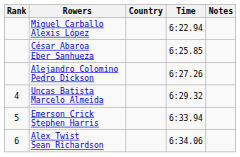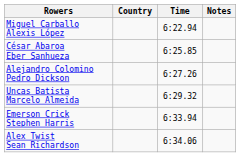 <table class="wikitable" width=60% style="text-align:center">
 <tr>
-<th>Rank</th>
 <th>Rowers</th>
 <th>Country</th>
 <th>Time</th>
 <th>Notes</th>
 </tr>
 <tr>
-<td></td>
 <td align=left><a href='#'>Miguel Carballo</a><br><a href='#'>Alexis López</a></td>
 <td align=left></td>
 <td>6:22.94</td>
 <td></td>
 </tr>
 <tr>
-<td></td>
 <td align=left><a href='#'>César Abaroa</a><br><a href='#'>Eber Sanhueza</a></td>
 <td align=left></td>
 <td>6:25.85</td>
 <td></td>
 </tr>
 <tr>
-<td></td>
 <td align=left><a href='#'>Alejandro Colomino</a><br><a href='#'>Pedro Dickson</a></td>
 <td align=left></td>
 <td>6:27.26</td>
 <td></td>
 </tr>
 <tr>
-<td>4</td>
 <td align=left><a href='#'>Uncas Batista</a><br><a href='#'>Marcelo Almeida</a></td>
 <td align=left></td>
 <td>6:29.32</td>
 <td></td>
 </tr>
 <tr>
-<td>5</td>
 <td align=left><a href='#'>Emerson Crick</a><br><a href='#'>Stephen Harris</a></td>
 <td align=left></td>
 <td>6:33.94</td>
 <td></td>
 </tr>
 <tr>
-<td>6</td>
 <td align=left><a href='#'>Alex Twist</a><br><a href='#'>Sean Richardson</a></td>
 <td align=left></td>
 <td>6:34.06</td>
 <td></td>
 </tr>
 </table>
